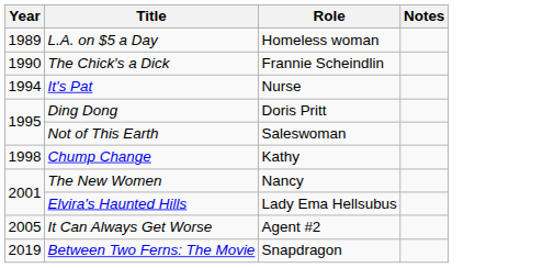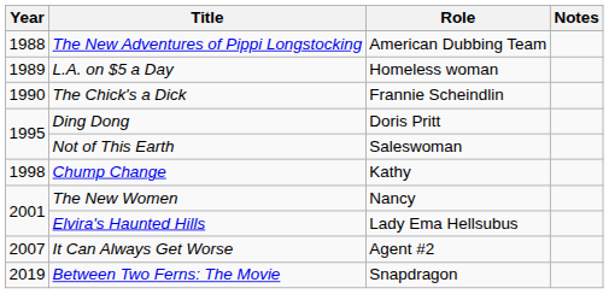 <table class="wikitable">
 <tr>
 <th>Year</th>
 <th>Title</th>
 <th>Role</th>
 <th>Notes</th>
+</tr>
+<tr>
+<td>1988</td>
+<td><em><a href='#'>The New Adventures of Pippi Longstocking</a></em></td>
+<td>American Dubbing Team</td>
+<td></td>
 </tr>
 <tr>
 <td>1989</td>
 <td><em>L.A. on $5 a Day</em></td>
 <td>Homeless woman</td>
 <td></td>
 </tr>
 <tr>
 <td>1990</td>
 <td><em>The Chick's a Dick</em></td>
 <td>Frannie Scheindlin</td>
-<td></td>
-</tr>
-<tr>
-<td>1994</td>
-<td><em><a href='#'>It's Pat</a></em></td>
-<td>Nurse</td>
 <td></td>
 </tr>
 <tr>
 <td rowspan="2">1995</td>
 <td><em>Ding Dong</em></td>
 <td>Doris Pritt</td>
 <td></td>
 </tr>
 <tr>
 <td><em>Not of This Earth</em></td>
 <td>Saleswoman</td>
 <td></td>
 </tr>
 <tr>
 <td>1998</td>
 <td><em><a href='#'>Chump Change</a></em></td>
 <td>Kathy</td>
 <td></td>
 </tr>
 <tr>
 <td rowspan="2">2001</td>
 <td><em>The New Women</em></td>
 <td>Nancy</td>
 <td></td>
 </tr>
 <tr>
 <td><em><a href='#'>Elvira's Haunted Hills</a></em></td>
 <td>Lady Ema Hellsubus</td>
 <td></td>
 </tr>
 <tr>
-<td>2005</td>
+<td>2007</td>
 <td><em>It Can Always Get Worse</em></td>
 <td>Agent #2</td>
 <td></td>
 </tr>
 <tr>
 <td>2019</td>
 <td><em><a href='#'>Between Two Ferns: The Movie</a></em></td>
 <td>Snapdragon</td>
 <td></td>
 </tr>
 </table>
